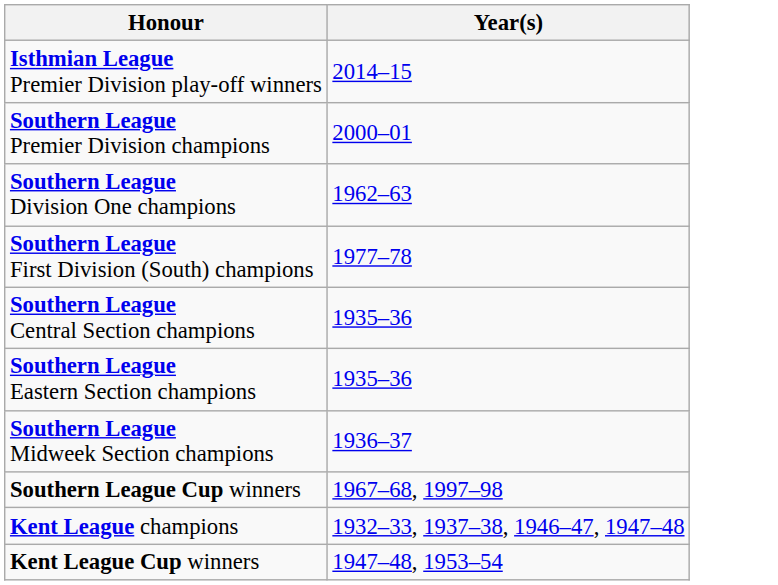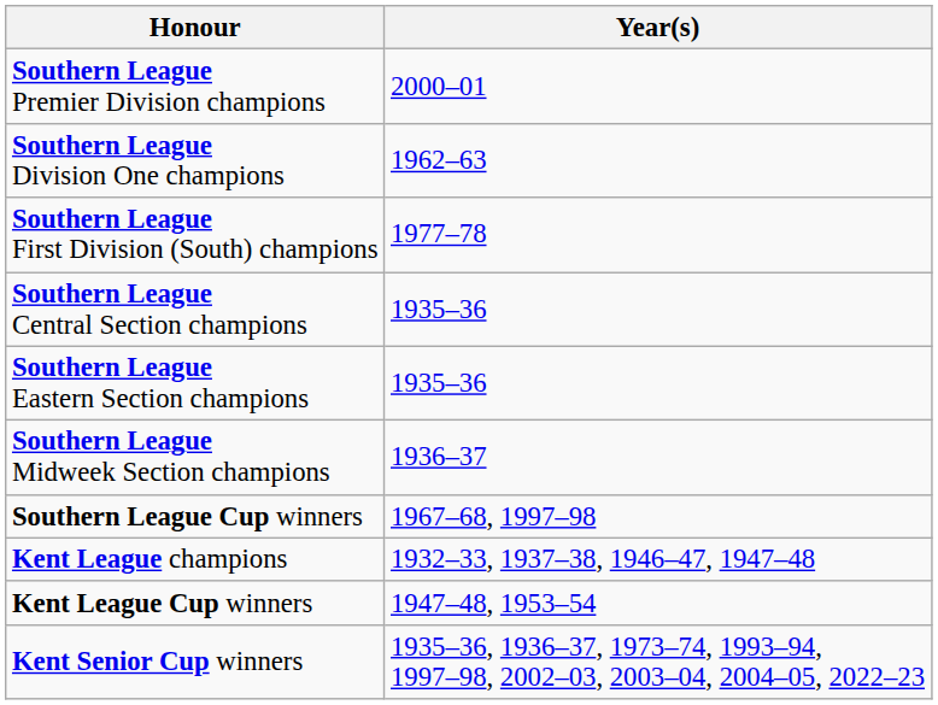 <table class="wikitable">
 <tr>
 <th>Honour</th>
 <th>Year(s)</th>
-</tr>
-<tr>
-<td><strong><a href='#'>Isthmian League</a></strong><br>Premier Division play-off winners</td>
-<td><a href='#'>2014–15</a></td>
 </tr>
 <tr>
 <td><strong><a href='#'>Southern League</a></strong><br>Premier Division champions</td>
 <td><a href='#'>2000–01</a></td>
 </tr>
 <tr>
 <td><strong><a href='#'>Southern League</a></strong><br>Division One champions</td>
 <td><a href='#'>1962–63</a></td>
 </tr>
 <tr>
 <td><strong><a href='#'>Southern League</a></strong><br>First Division (South) champions</td>
 <td><a href='#'>1977–78</a></td>
 </tr>
 <tr>
 <td><strong><a href='#'>Southern League</a></strong><br>Central Section champions</td>
 <td><a href='#'>1935–36</a></td>
 </tr>
 <tr>
 <td><strong><a href='#'>Southern League</a></strong><br>Eastern Section champions</td>
 <td><a href='#'>1935–36</a></td>
 </tr>
 <tr>
 <td><strong><a href='#'>Southern League</a></strong><br>Midweek Section champions</td>
 <td><a href='#'>1936–37</a></td>
 </tr>
 <tr>
 <td><strong>Southern League Cup</strong> winners</td>
 <td><a href='#'>1967–68</a>, <a href='#'>1997–98</a></td>
 </tr>
 <tr>
 <td><strong><a href='#'>Kent League</a></strong> champions</td>
 <td><a href='#'>1932–33</a>, <a href='#'>1937–38</a>, <a href='#'>1946–47</a>, <a href='#'>1947–48</a></td>
 </tr>
 <tr>
 <td><strong>Kent League Cup</strong> winners</td>
 <td><a href='#'>1947–48</a>, <a href='#'>1953–54</a></td>
 </tr>
+<tr>
+<td><strong><a href='#'>Kent Senior Cup</a></strong> winners</td>
+<td><a href='#'>1935–36</a>, <a href='#'>1936–37</a>, <a href='#'>1973–74</a>, <a href='#'>1993–94</a>,<br><a href='#'>1997–98</a>, <a href='#'>2002–03</a>, <a href='#'>2003–04</a>, <a href='#'>2004–05</a>, <a href='#'>2022–23</a></td>
+</tr>
 </table>
